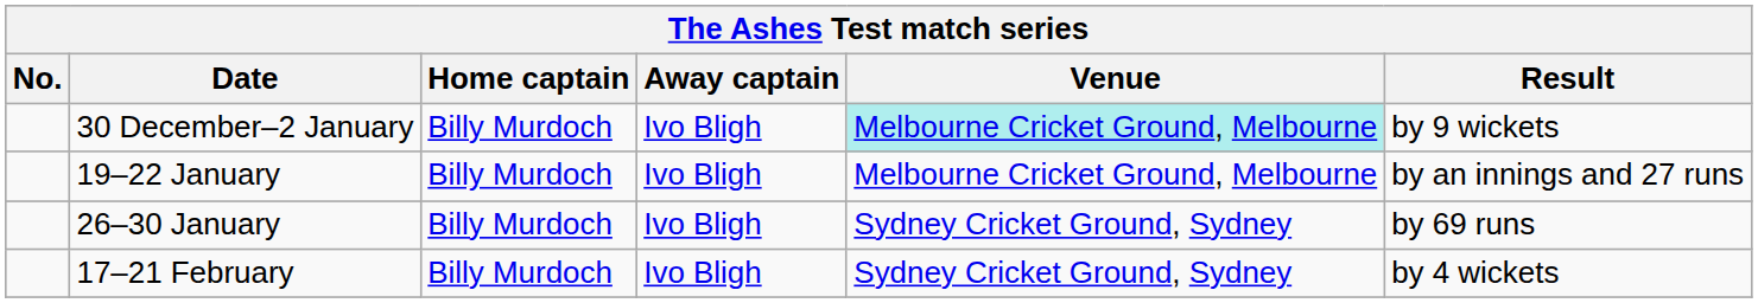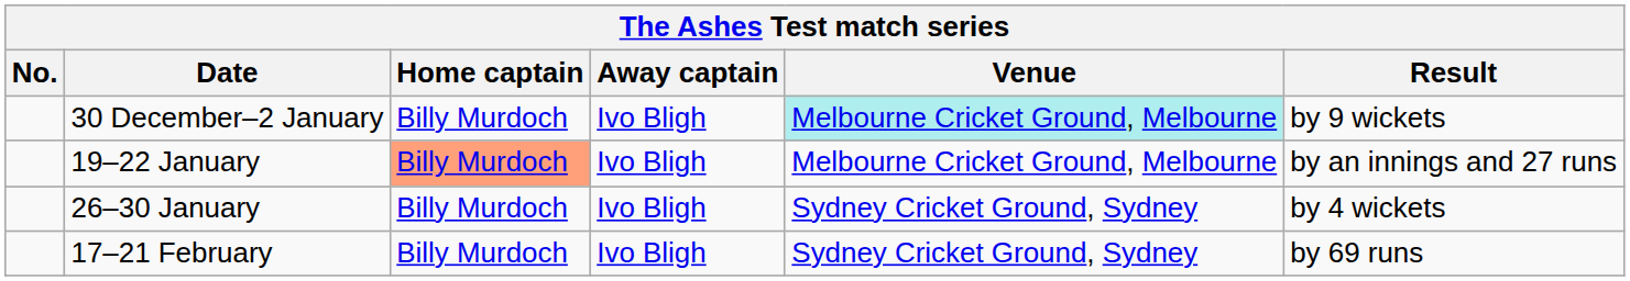 <table class="wikitable">
 <tr>
 <th colspan="9"><a href='#'>The Ashes</a> Test match series</th>
 </tr>
 <tr>
 <th>No.</th>
 <th>Date</th>
 <th>Home captain</th>
 <th>Away captain</th>
 <th>Venue</th>
 <th>Result</th>
 </tr>
 <tr>
 <td></td>
 <td>30 December–2 January</td>
 <td><a href='#'>Billy Murdoch</a></td>
 <td><a href='#'>Ivo Bligh</a></td>
 <td style="background: paleturquoise;"><a href='#'>Melbourne Cricket Ground</a>, <a href='#'>Melbourne</a></td>
 <td> by 9 wickets</td>
 </tr>
 <tr>
 <td></td>
 <td>19–22 January</td>
-<td><a href='#'>Billy Murdoch</a></td>
+<td style="background: lightsalmon;"><a href='#'>Billy Murdoch</a></td>
 <td><a href='#'>Ivo Bligh</a></td>
 <td><a href='#'>Melbourne Cricket Ground</a>, <a href='#'>Melbourne</a></td>
 <td> by an innings and 27 runs</td>
 </tr>
 <tr>
 <td></td>
 <td>26–30 January</td>
 <td><a href='#'>Billy Murdoch</a></td>
 <td><a href='#'>Ivo Bligh</a></td>
 <td><a href='#'>Sydney Cricket Ground</a>, <a href='#'>Sydney</a></td>
-<td> by 69 runs</td>
+<td> by 4 wickets</td>
 </tr>
 <tr>
 <td></td>
 <td>17–21 February</td>
 <td><a href='#'>Billy Murdoch</a></td>
 <td><a href='#'>Ivo Bligh</a></td>
 <td><a href='#'>Sydney Cricket Ground</a>, <a href='#'>Sydney</a></td>
-<td> by 4 wickets</td>
+<td> by 69 runs</td>
 </tr>
 </table>
